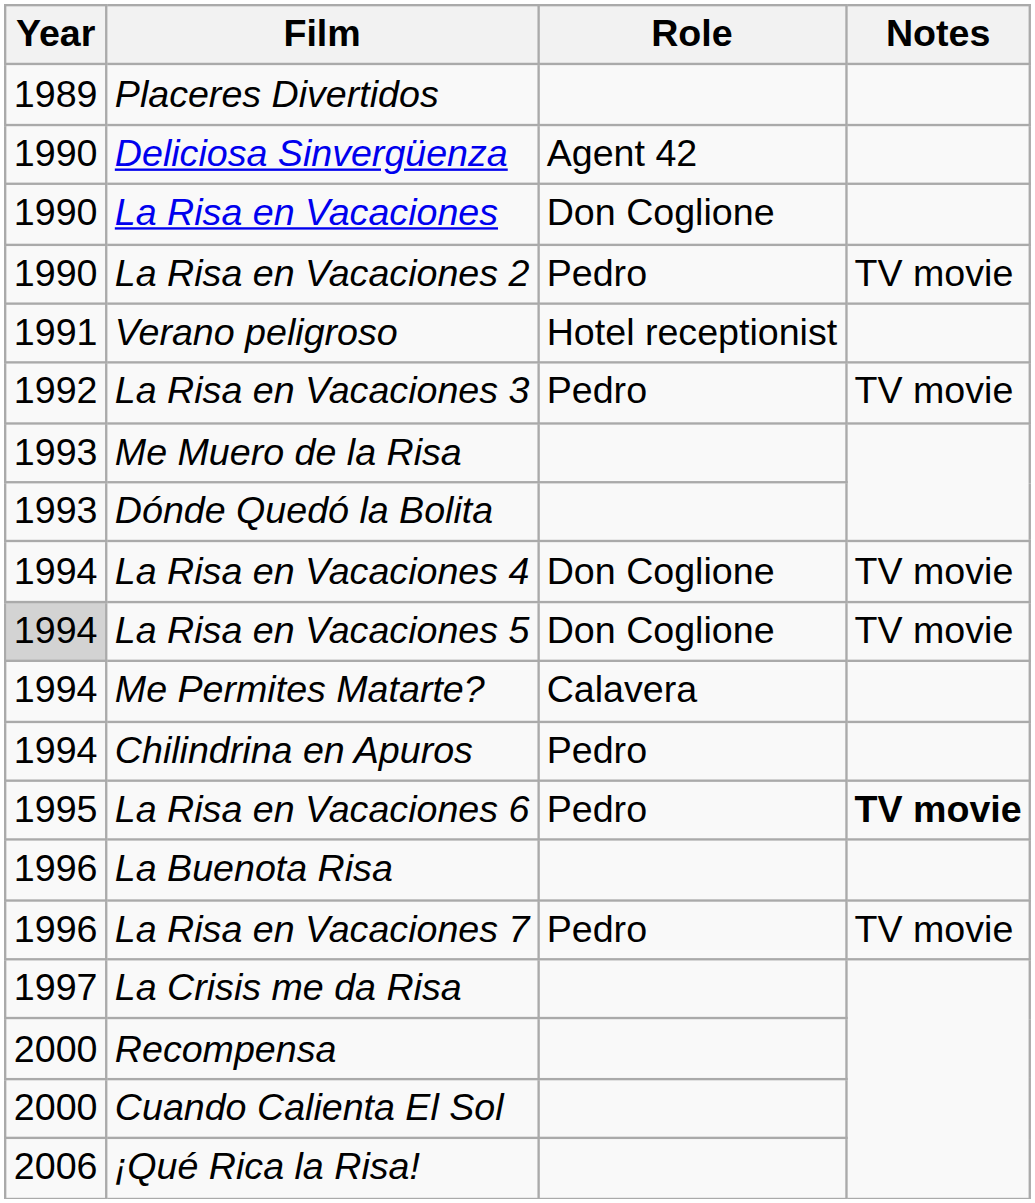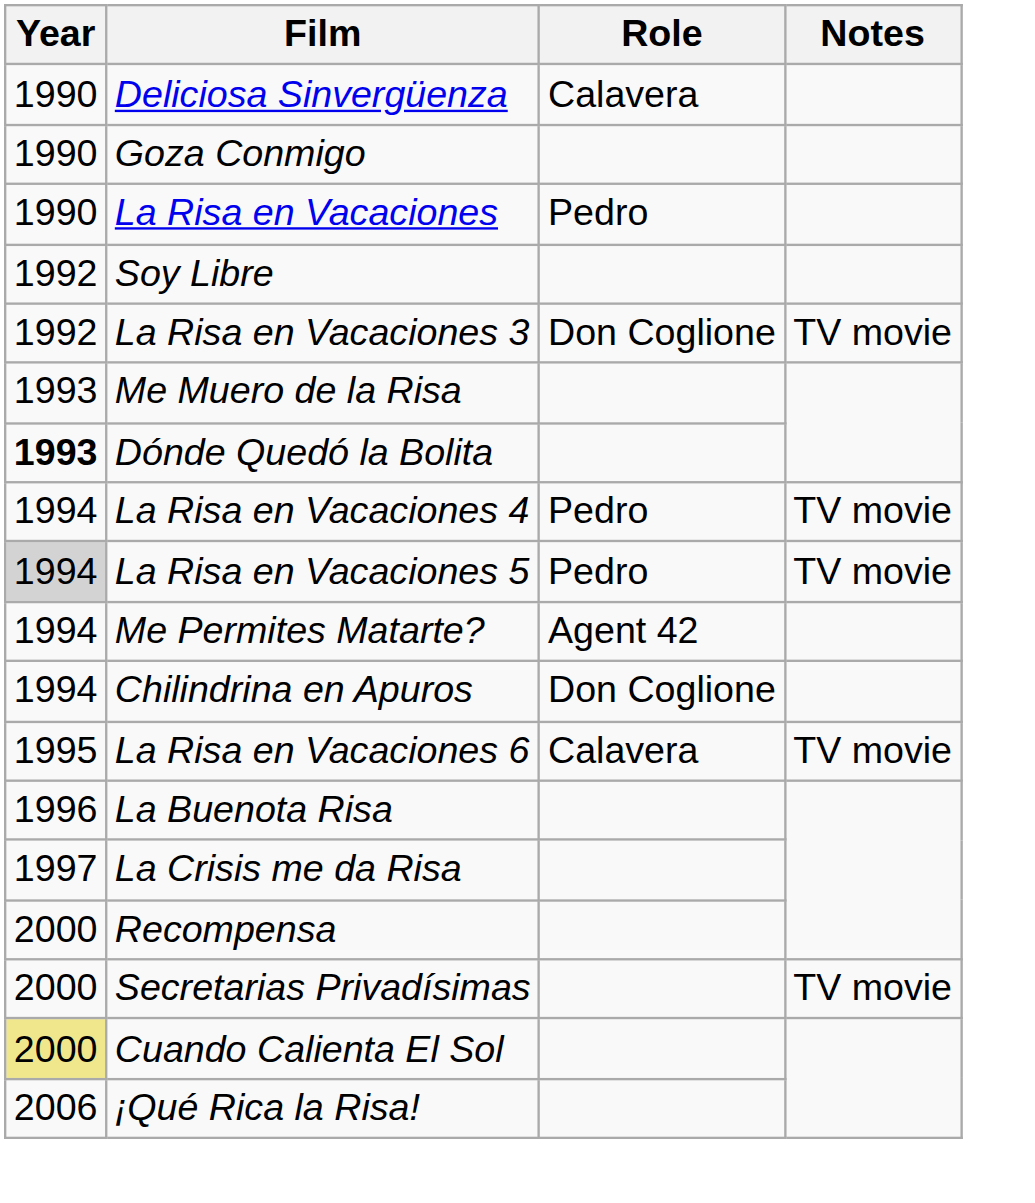 <table class="wikitable">
 <tr>
 <th>Year</th>
 <th>Film</th>
 <th>Role</th>
 <th>Notes</th>
 </tr>
 <tr>
-<td>1989</td>
-<td><em>Placeres Divertidos</em></td>
+<td>1990</td>
+<td><em><a href='#'>Deliciosa Sinvergüenza</a></em></td>
+<td>Calavera</td>
+<td></td>
+</tr>
+<tr>
+<td>1990</td>
+<td><em>Goza Conmigo</em></td>
 <td></td>
 <td></td>
 </tr>
 <tr>
 <td>1990</td>
-<td><em><a href='#'>Deliciosa Sinvergüenza</a></em></td>
-<td>Agent 42</td>
+<td><em><a href='#'>La Risa en Vacaciones</a></em></td>
+<td>Pedro</td>
 <td></td>
 </tr>
 <tr>
-<td>1990</td>
-<td><em><a href='#'>La Risa en Vacaciones</a></em></td>
-<td>Don Coglione</td>
+<td>1992</td>
+<td><em>Soy Libre</em></td>
 <td></td>
-</tr>
-<tr>
-<td>1990</td>
-<td><em>La Risa en Vacaciones 2</em></td>
-<td>Pedro</td>
-<td>TV movie</td>
-</tr>
-<tr>
-<td>1991</td>
-<td><em>Verano peligroso</em></td>
-<td>Hotel receptionist</td>
 <td></td>
 </tr>
 <tr>
 <td>1992</td>
 <td><em>La Risa en Vacaciones 3</em></td>
-<td>Pedro</td>
+<td>Don Coglione</td>
 <td>TV movie</td>
 </tr>
 <tr>
 <td>1993</td>
 <td><em>Me Muero de la Risa</em></td>
 <td></td>
 </tr>
 <tr>
-<td>1993</td>
+<td><strong>1993</strong></td>
 <td><em>Dónde Quedó la Bolita</em></td>
 <td></td>
 </tr>
 <tr>
 <td>1994</td>
 <td><em>La Risa en Vacaciones 4</em></td>
-<td>Don Coglione</td>
+<td>Pedro</td>
 <td>TV movie</td>
 </tr>
 <tr>
 <td style="background: lightgrey;">1994</td>
 <td><em>La Risa en Vacaciones 5</em></td>
-<td>Don Coglione</td>
+<td>Pedro</td>
 <td>TV movie</td>
 </tr>
 <tr>
 <td>1994</td>
 <td><em>Me Permites Matarte?</em></td>
-<td>Calavera</td>
+<td>Agent 42</td>
 <td></td>
 </tr>
 <tr>
 <td>1994</td>
 <td><em>Chilindrina en Apuros</em></td>
-<td>Pedro</td>
+<td>Don Coglione</td>
 <td></td>
 </tr>
 <tr>
 <td>1995</td>
 <td><em>La Risa en Vacaciones 6</em></td>
-<td>Pedro</td>
-<td><strong>TV movie</strong></td>
+<td>Calavera</td>
+<td>TV movie</td>
 </tr>
 <tr>
 <td>1996</td>
 <td><em>La Buenota Risa</em></td>
 <td></td>
-</tr>
-<tr>
-<td>1996</td>
-<td><em>La Risa en Vacaciones 7</em></td>
-<td>Pedro</td>
-<td>TV movie</td>
 </tr>
 <tr>
 <td>1997</td>
 <td><em>La Crisis me da Risa</em></td>
 <td></td>
 </tr>
 <tr>
 <td>2000</td>
 <td><em>Recompensa</em></td>
 <td></td>
 </tr>
 <tr>
 <td>2000</td>
+<td><em>Secretarias Privadísimas</em></td>
+<td></td>
+<td>TV movie</td>
+</tr>
+<tr>
+<td style="background: khaki;">2000</td>
 <td><em>Cuando Calienta El Sol</em></td>
 <td></td>
 </tr>
 <tr>
 <td>2006</td>
 <td><em>¡Qué Rica la Risa!</em></td>
 <td></td>
 </tr>
 </table>
